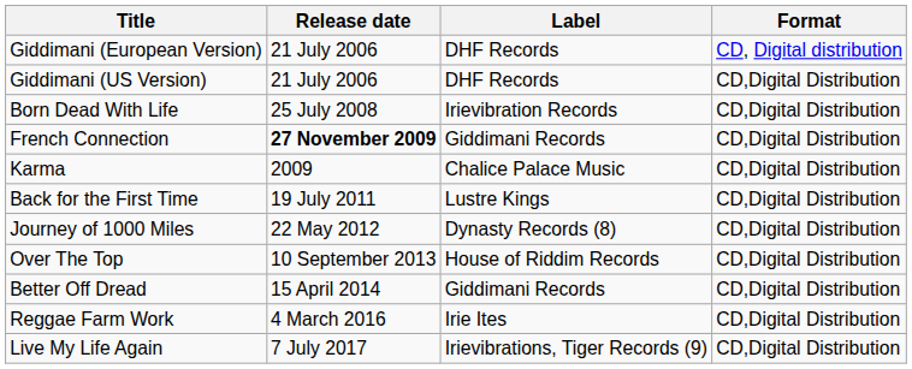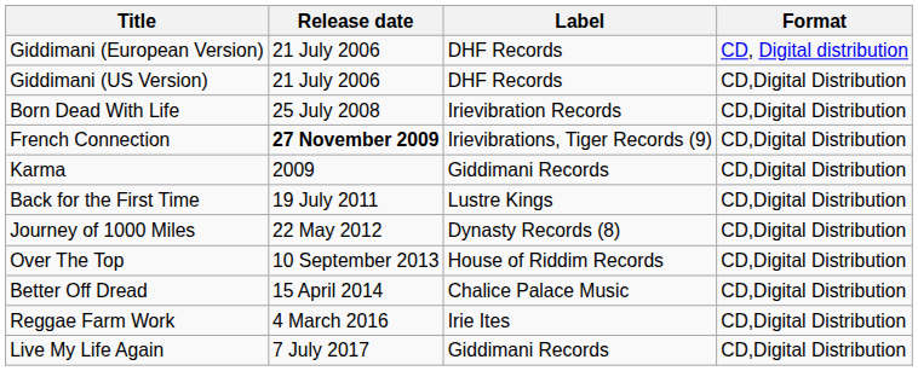 <table class="wikitable" style="font-size:95%">
 <tr>
 <th>Title</th>
 <th>Release date</th>
 <th>Label</th>
 <th>Format</th>
 </tr>
 <tr>
 <td align=left>Giddimani (European Version)</td>
 <td align=left>21 July 2006</td>
 <td align=left>DHF Records</td>
 <td align=left><a href='#'>CD</a>, <a href='#'>Digital distribution</a></td>
 </tr>
 <tr>
 <td align=left>Giddimani (US Version)</td>
 <td align=left>21 July 2006</td>
 <td align=left>DHF Records</td>
 <td align=left>CD,Digital Distribution</td>
 </tr>
 <tr>
 <td align=left>Born Dead With Life</td>
 <td align=left>25 July 2008</td>
 <td align=left>Irievibration Records</td>
 <td align=left>CD,Digital Distribution</td>
 </tr>
 <tr>
 <td align=left>French Connection</td>
 <td align=left><strong>27 November 2009</strong></td>
-<td>Giddimani Records</td>
+<td align=left>Irievibrations, Tiger Records (9)</td>
 <td align=left>CD,Digital Distribution</td>
 </tr>
 <tr>
 <td align=left>Karma</td>
 <td align=left>2009</td>
-<td align=left>Chalice Palace Music</td>
+<td align=left>Giddimani Records</td>
 <td align=left>CD,Digital Distribution</td>
 </tr>
 <tr>
 <td align=left>Back for the First Time</td>
 <td align=left>19 July 2011</td>
 <td align=left>Lustre Kings</td>
 <td align=left>CD,Digital Distribution</td>
 </tr>
 <tr>
 <td align=left>Journey of 1000 Miles</td>
 <td align=left>22 May 2012</td>
 <td align=left>Dynasty Records (8)</td>
 <td align=left>CD,Digital Distribution</td>
 </tr>
 <tr>
 <td align=left>Over The Top</td>
 <td align=left>10 September 2013</td>
 <td align=left>House of Riddim Records</td>
 <td align=left>CD,Digital Distribution</td>
 </tr>
 <tr>
 <td align=left>Better Off Dread</td>
 <td align=left>15 April 2014</td>
-<td align=left>Giddimani Records</td>
+<td align=left>Chalice Palace Music</td>
 <td align=left>CD,Digital Distribution</td>
 </tr>
 <tr>
 <td align=left>Reggae Farm Work</td>
 <td align=left>4 March 2016</td>
 <td align=left>Irie Ites</td>
 <td align=left>CD,Digital Distribution</td>
 </tr>
 <tr>
 <td>Live My Life Again</td>
 <td>7 July 2017</td>
-<td align=left>Irievibrations, Tiger Records (9)</td>
+<td>Giddimani Records</td>
 <td>CD,Digital Distribution</td>
 </tr>
 </table>
